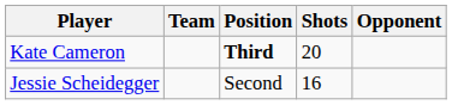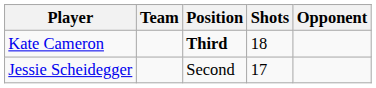 <table class="wikitable sortable">
 <tr>
 <th>Player</th>
 <th>Team</th>
 <th>Position</th>
 <th>Shots</th>
 <th>Opponent</th>
 </tr>
 <tr>
 <td><a href='#'>Kate Cameron</a></td>
 <td></td>
 <td data-sort-value="3"><strong>Third</strong></td>
-<td>20</td>
+<td>18</td>
 <td></td>
 </tr>
 <tr>
 <td><a href='#'>Jessie Scheidegger</a></td>
 <td></td>
 <td data-sort-value="2">Second</td>
-<td>16</td>
+<td>17</td>
 <td></td>
 </tr>
 </table>
